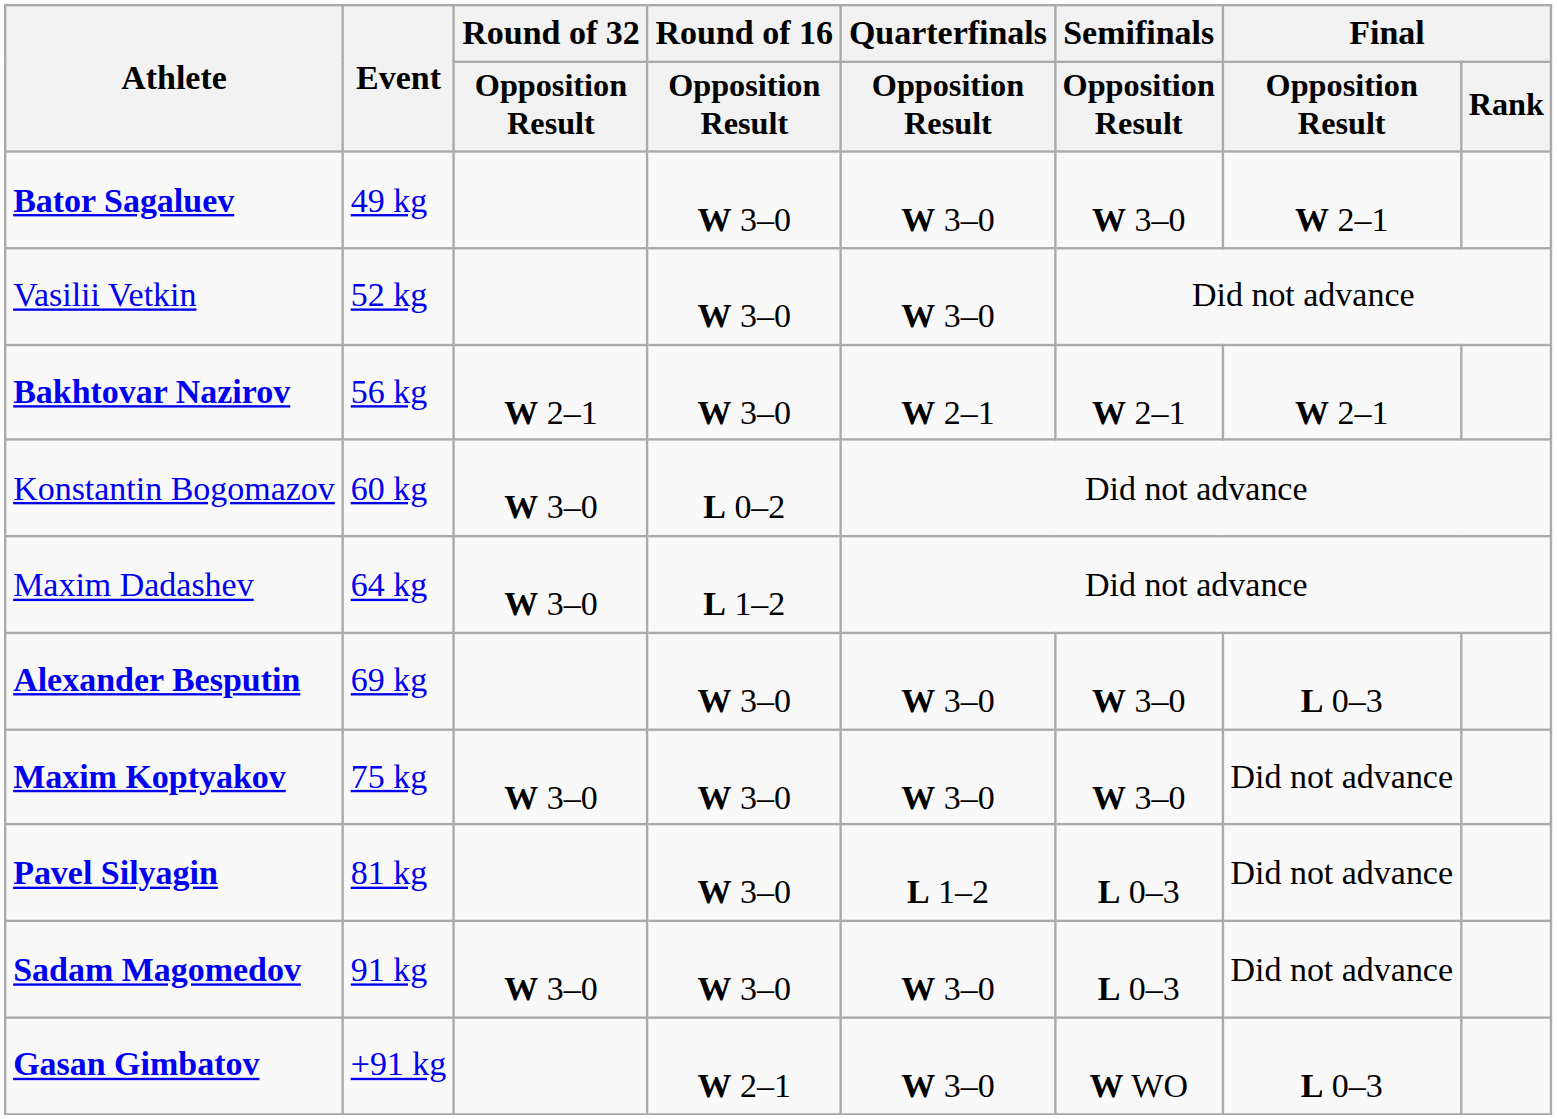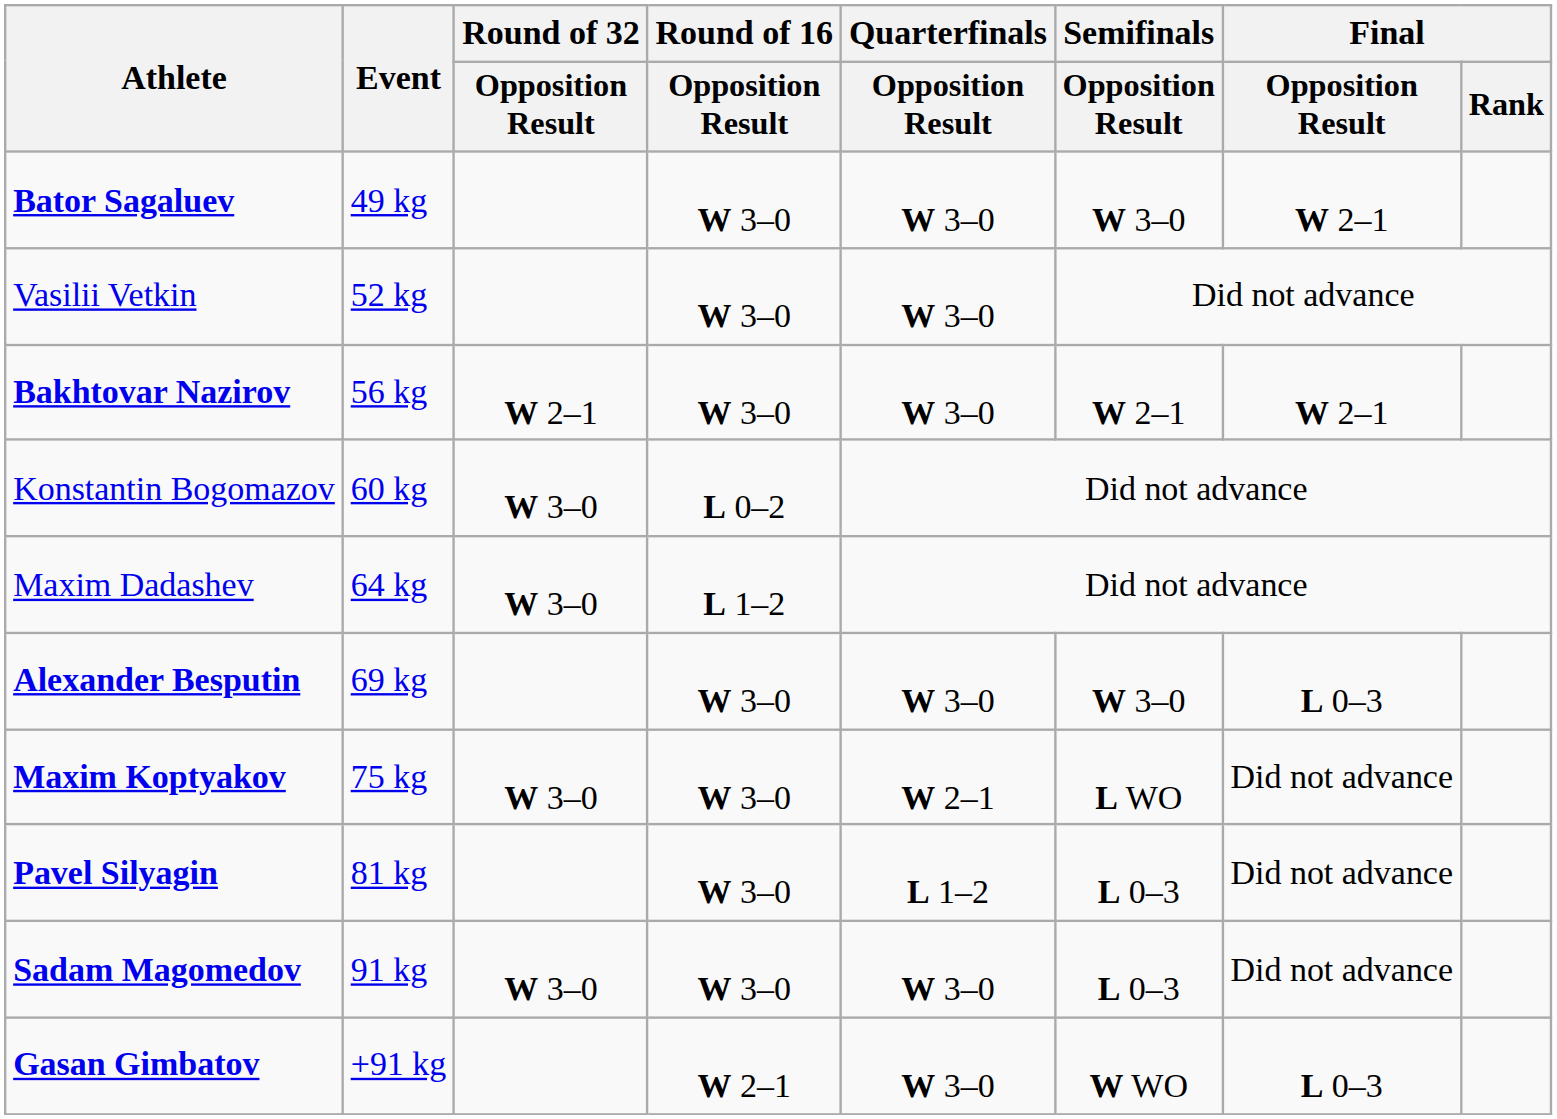 <table class="wikitable" style="text-align:center; font-size:90%">
 <tr>
 <th rowspan=2>Athlete</th>
 <th rowspan=2>Event</th>
 <th>Round of 32</th>
 <th>Round of 16</th>
 <th>Quarterfinals</th>
 <th>Semifinals</th>
 <th colspan=2>Final</th>
 </tr>
 <tr style="font-size:95%">
 <th>Opposition<br>Result</th>
 <th>Opposition<br>Result</th>
 <th>Opposition<br>Result</th>
 <th>Opposition<br>Result</th>
 <th>Opposition<br>Result</th>
 <th>Rank</th>
 </tr>
 <tr>
 <td align=left><strong><a href='#'>Bator Sagaluev</a></strong></td>
 <td align=left><a href='#'>49 kg</a></td>
 <td></td>
 <td><br><strong>W</strong> 3–0</td>
 <td><br><strong>W</strong> 3–0</td>
 <td><br><strong>W</strong> 3–0</td>
 <td><br><strong>W</strong> 2–1</td>
 <td></td>
 </tr>
 <tr>
 <td align=left><a href='#'>Vasilii Vetkin</a></td>
 <td align=left><a href='#'>52 kg</a></td>
 <td></td>
 <td><br><strong>W</strong> 3–0</td>
 <td><br><strong>W</strong> 3–0</td>
 <td colspan=3>Did not advance</td>
 </tr>
 <tr>
 <td align=left><strong><a href='#'>Bakhtovar Nazirov</a></strong></td>
 <td align=left><a href='#'>56 kg</a></td>
 <td><br><strong>W</strong> 2–1</td>
 <td><br><strong>W</strong> 3–0</td>
-<td><br><strong>W</strong> 2–1</td>
+<td><br><strong>W</strong> 3–0</td>
 <td><br><strong>W</strong> 2–1</td>
 <td><br><strong>W</strong> 2–1</td>
 <td></td>
 </tr>
 <tr>
 <td align=left><a href='#'>Konstantin Bogomazov</a></td>
 <td align=left><a href='#'>60 kg</a></td>
 <td><br><strong>W</strong> 3–0</td>
 <td><br><strong>L</strong> 0–2</td>
 <td colspan=4>Did not advance</td>
 </tr>
 <tr>
 <td align=left><a href='#'>Maxim Dadashev</a></td>
 <td align=left><a href='#'>64 kg</a></td>
 <td><br><strong>W</strong> 3–0</td>
 <td><br><strong>L</strong> 1–2</td>
 <td colspan=4>Did not advance</td>
 </tr>
 <tr>
 <td align=left><strong><a href='#'>Alexander Besputin</a></strong></td>
 <td align=left><a href='#'>69 kg</a></td>
 <td></td>
 <td><br><strong>W</strong> 3–0</td>
 <td><br><strong>W</strong> 3–0</td>
 <td><br><strong>W</strong> 3–0</td>
 <td><br><strong>L</strong> 0–3</td>
 <td></td>
 </tr>
 <tr>
 <td align=left><strong><a href='#'>Maxim Koptyakov</a></strong></td>
 <td align=left><a href='#'>75 kg</a></td>
 <td><br><strong>W</strong> 3–0</td>
 <td><br><strong>W</strong> 3–0</td>
-<td><br><strong>W</strong> 3–0</td>
-<td><br><strong>W</strong> 3–0</td>
+<td><br><strong>W</strong> 2–1</td>
+<td><br><strong>L</strong> WO</td>
 <td>Did not advance</td>
 <td></td>
 </tr>
 <tr>
 <td align=left><strong><a href='#'>Pavel Silyagin</a></strong></td>
 <td align=left><a href='#'>81 kg</a></td>
 <td></td>
 <td><br><strong>W</strong> 3–0</td>
 <td><br><strong>L</strong> 1–2</td>
 <td><br><strong>L</strong> 0–3</td>
 <td>Did not advance</td>
 <td></td>
 </tr>
 <tr>
 <td align=left><strong><a href='#'>Sadam Magomedov</a></strong></td>
 <td align=left><a href='#'>91 kg</a></td>
 <td><br><strong>W</strong> 3–0</td>
 <td><br><strong>W</strong> 3–0</td>
 <td><br><strong>W</strong> 3–0</td>
 <td><br><strong>L</strong> 0–3</td>
 <td>Did not advance</td>
 <td></td>
 </tr>
 <tr>
 <td align=left><strong><a href='#'>Gasan Gimbatov</a></strong></td>
 <td align=left><a href='#'>+91 kg</a></td>
 <td></td>
 <td><br><strong>W</strong> 2–1</td>
 <td><br><strong>W</strong> 3–0</td>
 <td><br><strong>W</strong> WO</td>
 <td><br><strong>L</strong> 0–3</td>
 <td></td>
 </tr>
 </table>
